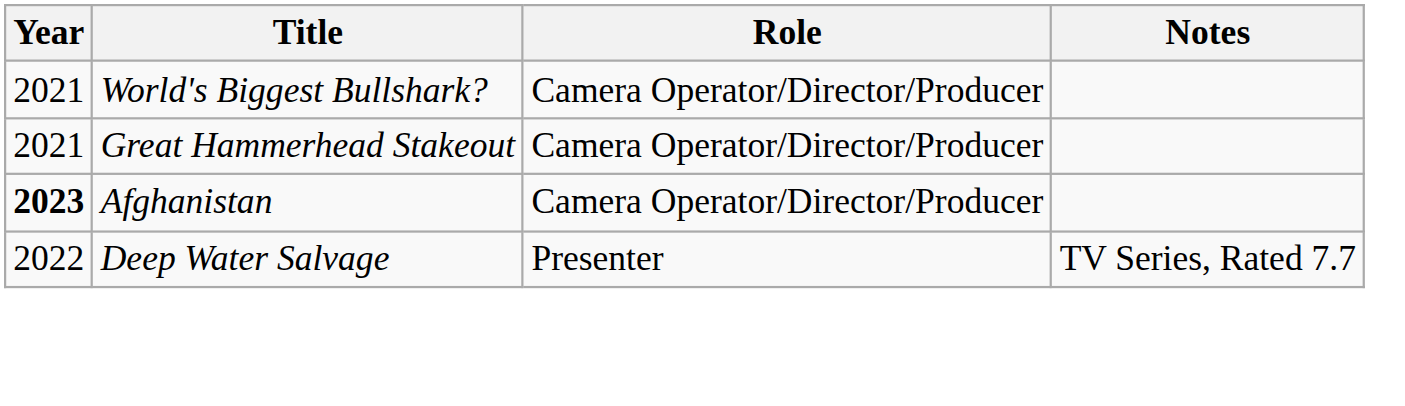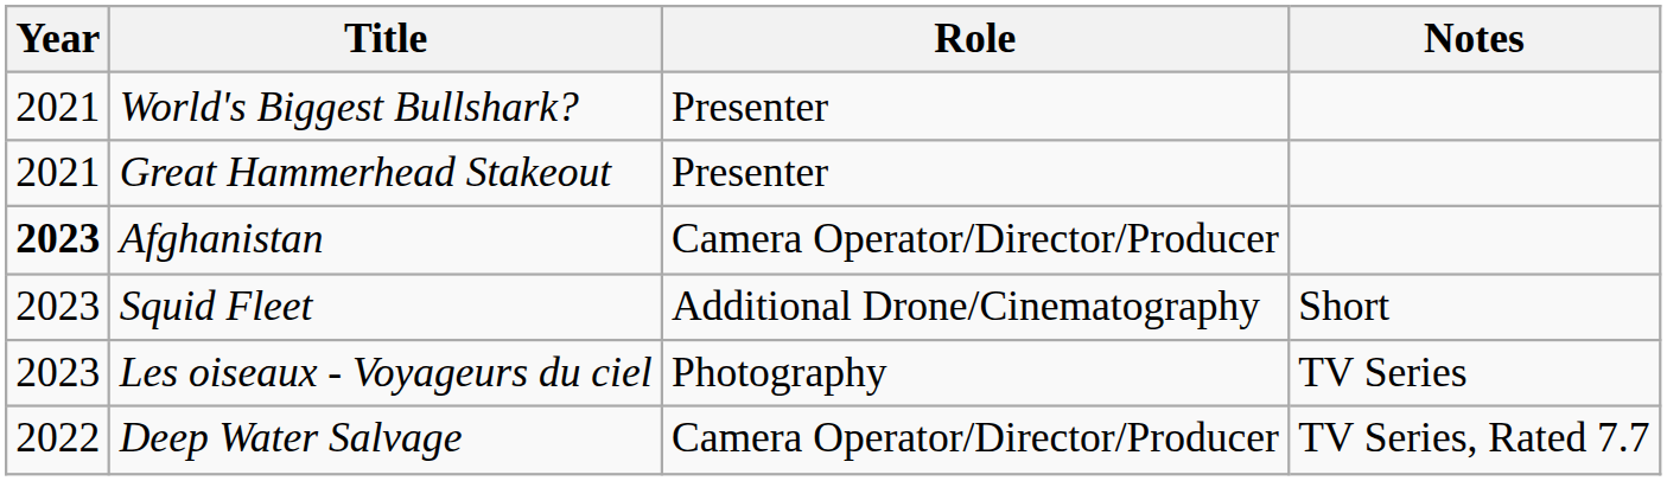 <table class="wikitable">
 <tr>
 <th>Year</th>
 <th>Title</th>
 <th>Role</th>
 <th>Notes</th>
 </tr>
 <tr>
 <td>2021</td>
 <td><em>World's Biggest Bullshark?</em></td>
-<td>Camera Operator/Director/Producer </td>
+<td>Presenter </td>
 <td></td>
 </tr>
 <tr>
 <td>2021</td>
 <td><em>Great Hammerhead Stakeout</em></td>
-<td>Camera Operator/Director/Producer</td>
+<td>Presenter </td>
 <td></td>
 </tr>
 <tr>
 <td><strong>2023</strong></td>
 <td><em>Afghanistan</em></td>
 <td>Camera Operator/Director/Producer</td>
 <td></td>
 </tr>
 <tr>
+<td>2023</td>
+<td><em>Squid Fleet</em></td>
+<td>Additional Drone/Cinematography</td>
+<td>Short</td>
+</tr>
+<tr>
+<td>2023</td>
+<td><em>Les oiseaux - Voyageurs du ciel</em></td>
+<td>Photography</td>
+<td>TV Series</td>
+</tr>
+<tr>
 <td>2022</td>
 <td><em>Deep Water Salvage</em></td>
-<td>Presenter </td>
+<td>Camera Operator/Director/Producer</td>
 <td>TV Series, Rated 7.7</td>
 </tr>
 </table>
